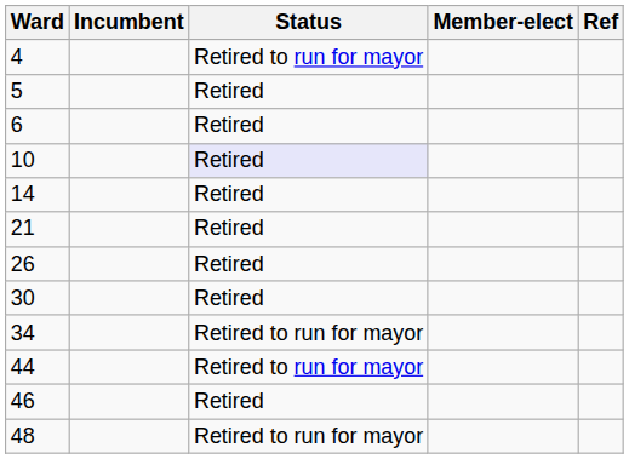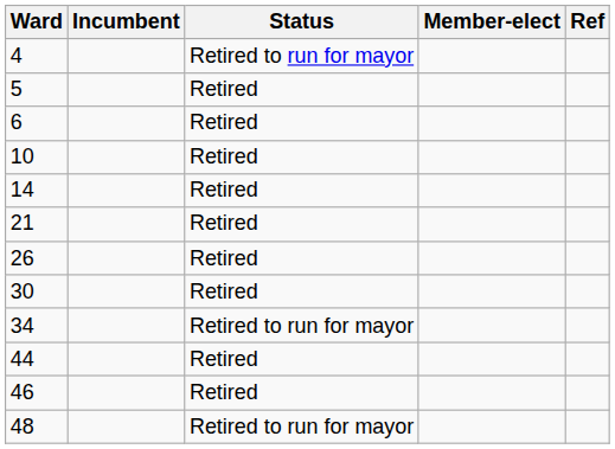 <table class="wikitable sortable">
 <tr>
 <th>Ward</th>
 <th>Incumbent</th>
 <th>Status</th>
 <th>Member-elect</th>
 <th>Ref</th>
 </tr>
 <tr>
 <td>4</td>
 <td></td>
 <td>Retired to <a href='#'>run for mayor</a></td>
 <td></td>
 <td></td>
 </tr>
 <tr>
 <td>5</td>
 <td></td>
 <td>Retired</td>
 <td></td>
 <td></td>
 </tr>
 <tr>
 <td>6</td>
 <td></td>
 <td>Retired</td>
 <td></td>
 <td></td>
 </tr>
 <tr>
 <td>10</td>
 <td></td>
-<td style="background: lavender;">Retired</td>
+<td>Retired</td>
 <td></td>
 <td></td>
 </tr>
 <tr>
 <td>14</td>
 <td></td>
 <td>Retired</td>
 <td></td>
 <td></td>
 </tr>
 <tr>
 <td>21</td>
 <td></td>
 <td>Retired</td>
 <td></td>
 <td></td>
 </tr>
 <tr>
 <td>26</td>
 <td></td>
 <td>Retired</td>
 <td></td>
 <td></td>
 </tr>
 <tr>
 <td>30</td>
 <td></td>
 <td>Retired</td>
 <td></td>
 <td></td>
 </tr>
 <tr>
 <td>34</td>
 <td></td>
 <td>Retired to run for mayor</td>
 <td></td>
 <td></td>
 </tr>
 <tr>
 <td>44</td>
 <td></td>
-<td>Retired to <a href='#'>run for mayor</a></td>
+<td>Retired</td>
 <td></td>
 <td></td>
 </tr>
 <tr>
 <td>46</td>
 <td></td>
 <td>Retired</td>
 <td></td>
 <td></td>
 </tr>
 <tr>
 <td>48</td>
 <td></td>
 <td>Retired to run for mayor</td>
 <td></td>
 <td></td>
 </tr>
 </table>
